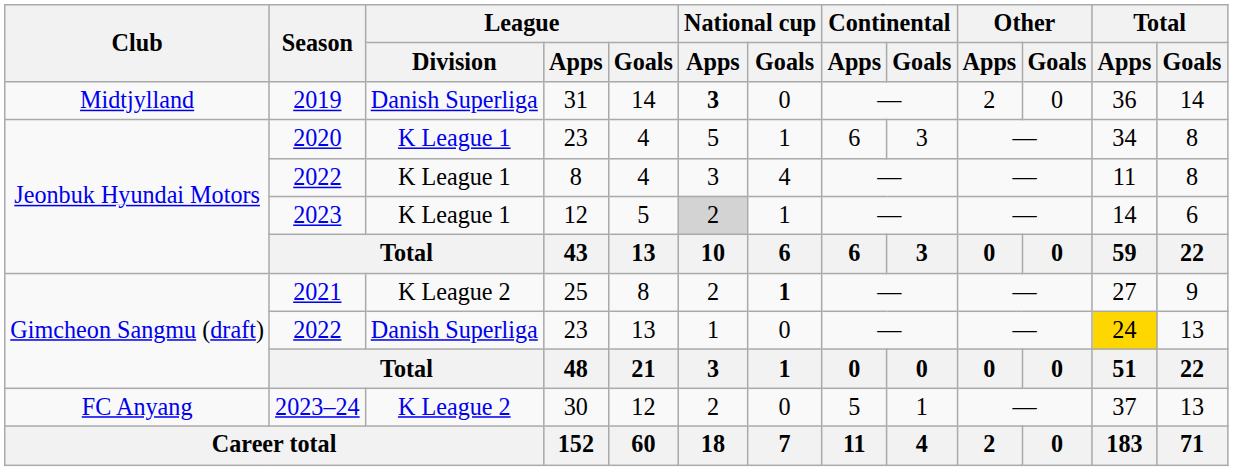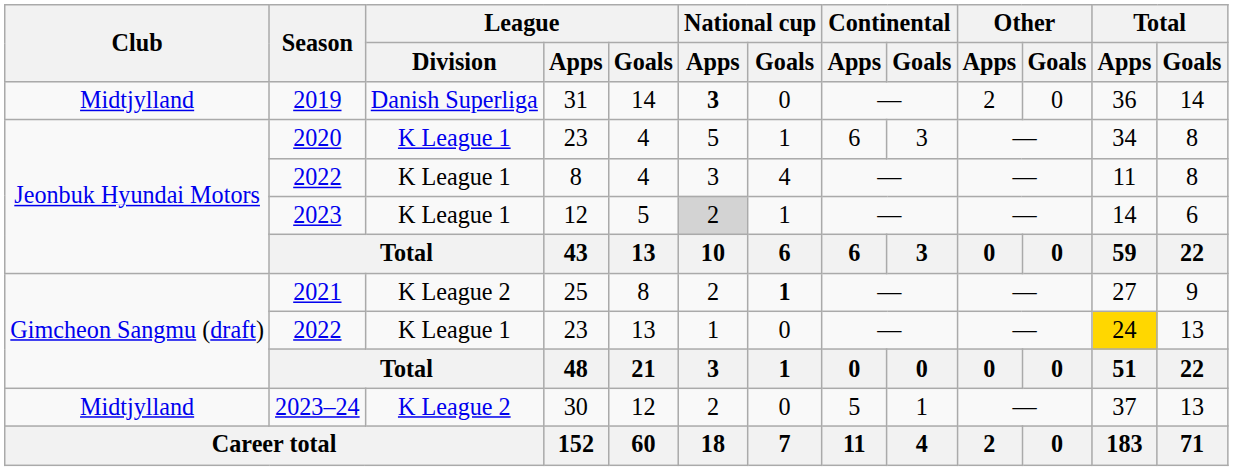 <table class="wikitable" style="text-align:center">
 <tr>
 <th rowspan=2>Club</th>
 <th rowspan=2>Season</th>
 <th colspan=3>League</th>
 <th colspan=2>National cup</th>
 <th colspan=2>Continental</th>
 <th colspan=2>Other</th>
 <th colspan=2>Total</th>
 </tr>
 <tr>
 <th>Division</th>
 <th>Apps</th>
 <th>Goals</th>
 <th>Apps</th>
 <th>Goals</th>
 <th>Apps</th>
 <th>Goals</th>
 <th>Apps</th>
 <th>Goals</th>
 <th>Apps</th>
 <th>Goals</th>
 </tr>
 <tr>
 <td><a href='#'>Midtjylland</a></td>
 <td><a href='#'>2019</a></td>
 <td><a href='#'>Danish Superliga</a></td>
 <td>31</td>
 <td>14</td>
 <td><strong>3</strong></td>
 <td>0</td>
 <td colspan=2>—</td>
 <td>2</td>
 <td>0</td>
 <td>36</td>
 <td>14</td>
 </tr>
 <tr>
 <td rowspan="4"><a href='#'>Jeonbuk Hyundai Motors</a></td>
 <td><a href='#'>2020</a></td>
 <td><a href='#'>K League 1</a></td>
 <td>23</td>
 <td>4</td>
 <td>5</td>
 <td>1</td>
 <td>6</td>
 <td>3</td>
 <td colspan=2>—</td>
 <td>34</td>
 <td>8</td>
 </tr>
 <tr>
 <td><a href='#'>2022</a></td>
 <td>K League 1</td>
 <td>8</td>
 <td>4</td>
 <td>3</td>
 <td>4</td>
 <td colspan=2>—</td>
 <td colspan=2>—</td>
 <td>11</td>
 <td>8</td>
 </tr>
 <tr>
 <td><a href='#'>2023</a></td>
 <td>K League 1</td>
 <td>12</td>
 <td>5</td>
 <td style="background: lightgrey;">2</td>
 <td>1</td>
 <td colspan=2>—</td>
 <td colspan=2>—</td>
 <td>14</td>
 <td>6</td>
 </tr>
 <tr>
 <th colspan="2">Total</th>
 <th>43</th>
 <th>13</th>
 <th>10</th>
 <th>6</th>
 <th>6</th>
 <th>3</th>
 <th>0</th>
 <th>0</th>
 <th>59</th>
 <th>22</th>
 </tr>
 <tr>
 <td rowspan="3"><a href='#'>Gimcheon Sangmu</a> (<a href='#'>draft</a>)</td>
 <td><a href='#'>2021</a></td>
 <td>K League 2</td>
 <td>25</td>
 <td>8</td>
 <td>2</td>
 <td><strong>1</strong></td>
 <td colspan=2>—</td>
 <td colspan=2>—</td>
 <td>27</td>
 <td>9</td>
 </tr>
 <tr>
 <td><a href='#'>2022</a></td>
-<td><a href='#'>Danish Superliga</a></td>
+<td>K League 1</td>
 <td>23</td>
 <td>13</td>
 <td>1</td>
 <td>0</td>
 <td colspan=2>—</td>
 <td colspan=2>—</td>
 <td style="background: gold;">24</td>
 <td>13</td>
 </tr>
 <tr>
 <th colspan="2">Total</th>
 <th>48</th>
 <th>21</th>
 <th>3</th>
 <th>1</th>
 <th>0</th>
 <th>0</th>
 <th>0</th>
 <th>0</th>
 <th>51</th>
 <th>22</th>
 </tr>
 <tr>
-<td><a href='#'>FC Anyang</a></td>
+<td><a href='#'>Midtjylland</a></td>
 <td><a href='#'>2023–24</a></td>
 <td><a href='#'>K League 2</a></td>
 <td>30</td>
 <td>12</td>
 <td>2</td>
 <td>0</td>
 <td>5</td>
 <td>1</td>
 <td colspan=2>—</td>
 <td>37</td>
 <td>13</td>
 </tr>
 <tr>
 <th colspan=3>Career total</th>
 <th>152</th>
 <th>60</th>
 <th>18</th>
 <th>7</th>
 <th>11</th>
 <th>4</th>
 <th>2</th>
 <th>0</th>
 <th>183</th>
 <th>71</th>
 </tr>
 </table>
